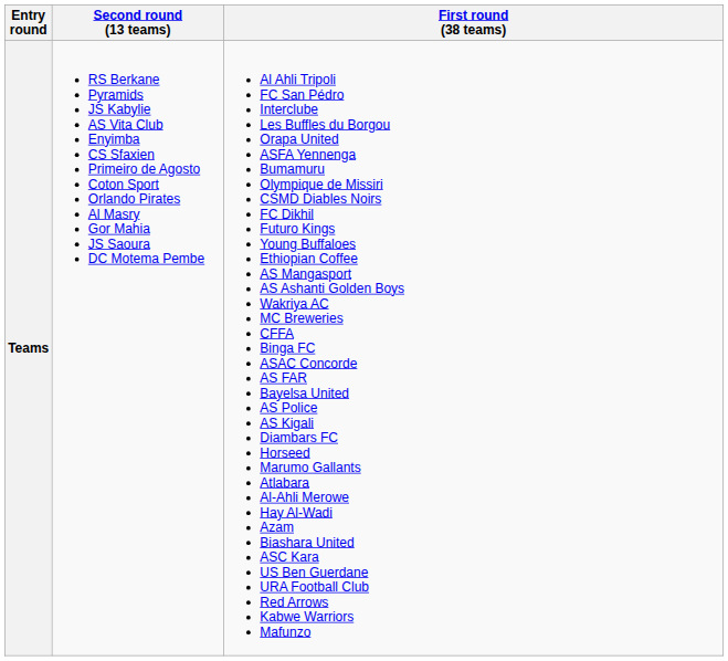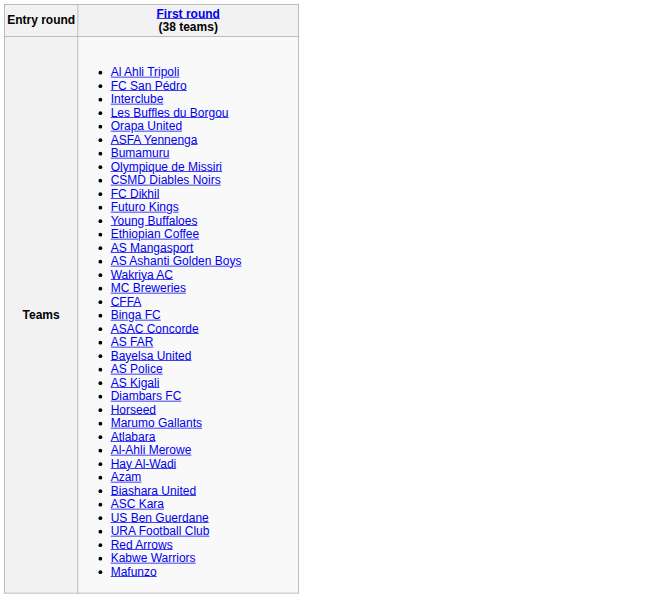 <table class="wikitable">
 <tr>
 <th>Entry round</th>
-<th width=25%><a href='#'>Second round</a><br>(13 teams)</th>
 <th width=75%><a href='#'>First round</a><br>(38 teams)</th>
 </tr>
 <tr>
 <th>Teams</th>
-<td valign=top><br><ul><li> <a href='#'>RS Berkane</a> </li><li> <a href='#'>Pyramids</a> </li><li> <a href='#'>JS Kabylie</a> </li><li> <a href='#'>AS Vita Club</a> </li><li> <a href='#'>Enyimba</a> </li><li> <a href='#'>CS Sfaxien</a> </li><li> <a href='#'>Primeiro de Agosto</a> </li><li> <a href='#'>Coton Sport</a> </li><li> <a href='#'>Orlando Pirates</a> </li><li> <a href='#'>Al Masry</a> </li><li> <a href='#'>Gor Mahia</a> </li><li> <a href='#'>JS Saoura</a> </li><li> <a href='#'>DC Motema Pembe</a> </li></ul></td>
 <td valign=top><br><ul><li> <a href='#'>Al Ahli Tripoli</a> </li><li> <a href='#'>FC San Pédro</a> </li><li> <a href='#'>Interclube</a></li><li> <a href='#'>Les Buffles du Borgou</a></li><li> <a href='#'>Orapa United</a></li><li> <a href='#'>ASFA Yennenga</a></li><li> <a href='#'>Bumamuru</a></li><li> <a href='#'>Olympique de Missiri</a></li><li> <a href='#'>CSMD Diables Noirs</a></li><li> <a href='#'>FC Dikhil</a></li><li> <a href='#'>Futuro Kings</a></li><li> <a href='#'>Young Buffaloes</a></li><li> <a href='#'>Ethiopian Coffee</a></li><li> <a href='#'>AS Mangasport</a></li><li> <a href='#'>AS Ashanti Golden Boys</a></li><li> <a href='#'>Wakriya AC</a></li><li> <a href='#'>MC Breweries</a></li><li> <a href='#'>CFFA</a></li><li> <a href='#'>Binga FC</a></li><li> <a href='#'>ASAC Concorde</a></li><li> <a href='#'>AS FAR</a></li><li> <a href='#'>Bayelsa United</a></li><li> <a href='#'>AS Police</a></li><li> <a href='#'>AS Kigali</a></li><li> <a href='#'>Diambars FC</a></li><li> <a href='#'>Horseed</a></li><li> <a href='#'>Marumo Gallants</a></li><li> <a href='#'>Atlabara</a></li><li> <a href='#'>Al-Ahli Merowe</a></li><li> <a href='#'>Hay Al-Wadi</a></li><li> <a href='#'>Azam</a></li><li> <a href='#'>Biashara United</a></li><li> <a href='#'>ASC Kara</a></li><li> <a href='#'>US Ben Guerdane</a></li><li> <a href='#'>URA Football Club</a></li><li> <a href='#'>Red Arrows</a></li><li> <a href='#'>Kabwe Warriors</a></li><li> <a href='#'>Mafunzo</a></li></ul></td>
 </tr>
 </table>
